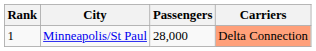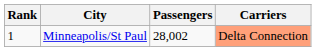 <table class= "wikitable" style="font-size: 95%" width= align=>
 <tr>
 <th>Rank</th>
 <th>City</th>
 <th>Passengers</th>
 <th>Carriers</th>
 </tr>
 <tr>
 <td>1</td>
 <td><a href='#'>Minneapolis/St Paul</a></td>
-<td>28,000</td>
+<td>28,002</td>
 <td style="background: lightsalmon;">Delta Connection</td>
 </tr>
 </table>
